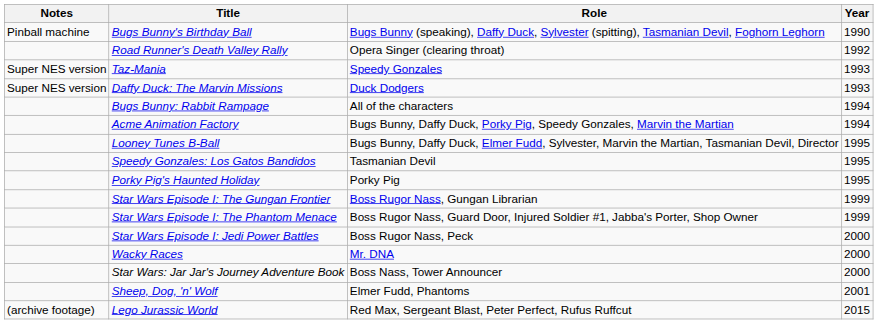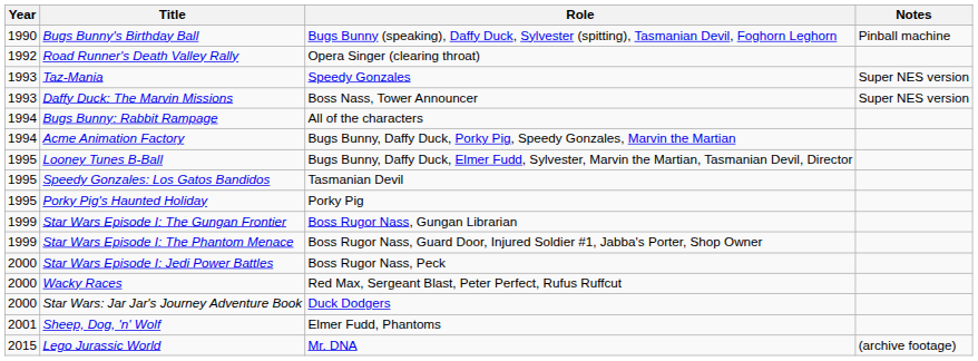 <table class="wikitable sortable">
 <tr>
-<th>Notes</th>
+<th>Year</th>
 <th>Title</th>
 <th>Role</th>
-<th>Year</th>
+<th>Notes</th>
 </tr>
 <tr>
-<td>Pinball machine</td>
+<td>1990</td>
 <td><em><a href='#'>Bugs Bunny's Birthday Ball</a></em></td>
 <td><a href='#'>Bugs Bunny</a> (speaking), <a href='#'>Daffy Duck</a>, <a href='#'>Sylvester</a> (spitting), <a href='#'>Tasmanian Devil</a>, <a href='#'>Foghorn Leghorn</a></td>
-<td>1990</td>
+<td>Pinball machine</td>
 </tr>
 <tr>
-<td></td>
+<td>1992</td>
 <td><em><a href='#'>Road Runner's Death Valley Rally</a></em></td>
 <td>Opera Singer (clearing throat)</td>
-<td>1992</td>
+<td></td>
 </tr>
 <tr>
-<td>Super NES version</td>
+<td>1993</td>
 <td><em><a href='#'>Taz-Mania</a></em></td>
 <td><a href='#'>Speedy Gonzales</a></td>
-<td>1993</td>
+<td>Super NES version</td>
 </tr>
 <tr>
+<td>1993</td>
+<td><em><a href='#'>Daffy Duck: The Marvin Missions</a></em></td>
+<td>Boss Nass, Tower Announcer</td>
 <td>Super NES version</td>
-<td><em><a href='#'>Daffy Duck: The Marvin Missions</a></em></td>
-<td><a href='#'>Duck Dodgers</a></td>
-<td>1993</td>
 </tr>
 <tr>
-<td></td>
+<td>1994</td>
 <td><em><a href='#'>Bugs Bunny: Rabbit Rampage</a></em></td>
 <td>All of the characters</td>
-<td>1994</td>
+<td></td>
 </tr>
 <tr>
-<td></td>
+<td>1994</td>
 <td><em><a href='#'>Acme Animation Factory</a></em></td>
 <td>Bugs Bunny, Daffy Duck, <a href='#'>Porky Pig</a>, Speedy Gonzales, <a href='#'>Marvin the Martian</a></td>
-<td>1994</td>
+<td></td>
 </tr>
 <tr>
-<td></td>
+<td>1995</td>
 <td><em><a href='#'>Looney Tunes B-Ball</a></em></td>
 <td>Bugs Bunny, Daffy Duck, <a href='#'>Elmer Fudd</a>, Sylvester, Marvin the Martian, Tasmanian Devil, Director</td>
-<td>1995</td>
+<td></td>
 </tr>
 <tr>
-<td></td>
+<td>1995</td>
 <td><em><a href='#'>Speedy Gonzales: Los Gatos Bandidos</a></em></td>
 <td>Tasmanian Devil</td>
-<td>1995</td>
+<td></td>
 </tr>
 <tr>
-<td></td>
+<td>1995</td>
 <td><em><a href='#'>Porky Pig's Haunted Holiday</a></em></td>
 <td>Porky Pig</td>
-<td>1995</td>
+<td></td>
 </tr>
 <tr>
-<td></td>
+<td>1999</td>
 <td><em><a href='#'>Star Wars Episode I: The Gungan Frontier</a></em></td>
 <td><a href='#'>Boss Rugor Nass</a>, Gungan Librarian</td>
-<td>1999</td>
+<td></td>
 </tr>
 <tr>
-<td></td>
+<td>1999</td>
 <td><em><a href='#'>Star Wars Episode I: The Phantom Menace</a></em></td>
 <td>Boss Rugor Nass, Guard Door, Injured Soldier #1, Jabba's Porter, Shop Owner</td>
-<td>1999</td>
+<td></td>
 </tr>
 <tr>
-<td></td>
+<td>2000</td>
 <td><em><a href='#'>Star Wars Episode I: Jedi Power Battles</a></em></td>
 <td>Boss Rugor Nass, Peck</td>
-<td>2000</td>
+<td></td>
 </tr>
 <tr>
+<td>2000</td>
+<td><em><a href='#'>Wacky Races</a></em></td>
+<td>Red Max, Sergeant Blast, Peter Perfect, Rufus Ruffcut</td>
 <td></td>
-<td><em><a href='#'>Wacky Races</a></em></td>
-<td><a href='#'>Mr. DNA</a></td>
-<td>2000</td>
 </tr>
 <tr>
+<td>2000</td>
+<td><em>Star Wars: Jar Jar's Journey Adventure Book</em></td>
+<td><a href='#'>Duck Dodgers</a></td>
 <td></td>
-<td><em>Star Wars: Jar Jar's Journey Adventure Book</em></td>
-<td>Boss Nass, Tower Announcer</td>
-<td>2000</td>
 </tr>
 <tr>
-<td></td>
+<td>2001</td>
 <td><em><a href='#'>Sheep, Dog, 'n' Wolf</a></em></td>
 <td>Elmer Fudd, Phantoms</td>
-<td>2001</td>
+<td></td>
 </tr>
 <tr>
+<td>2015</td>
+<td><em><a href='#'>Lego Jurassic World</a></em></td>
+<td><a href='#'>Mr. DNA</a></td>
 <td>(archive footage)</td>
-<td><em><a href='#'>Lego Jurassic World</a></em></td>
-<td>Red Max, Sergeant Blast, Peter Perfect, Rufus Ruffcut</td>
-<td>2015</td>
 </tr>
 </table>
